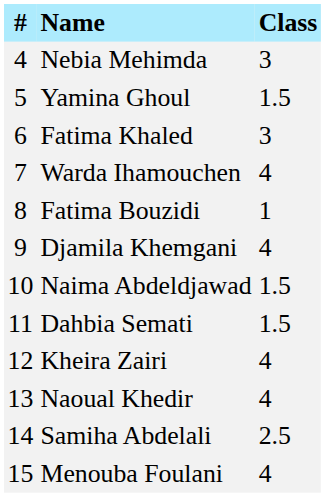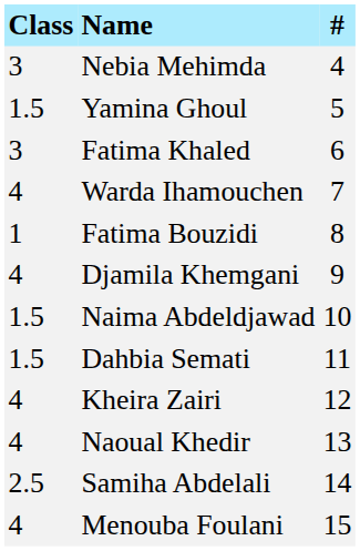 <table border=0 cellpadding=2 cellspacing=0  |- bgcolor=#F2F2F2 style="text-align:center; font-size:90%;">
 <tr bgcolor=#ADEBFD>
+<th align=left>Class</th>
+<th align=left>Name</th>
 <th>#</th>
-<th align=left>Name</th>
-<th align=left>Class</th>
 </tr>
 <tr>
+<td align=left>3</td>
+<td align=left>Nebia Mehimda</td>
 <td>4</td>
-<td align=left>Nebia Mehimda</td>
-<td align=left>3</td>
 </tr>
 <tr>
+<td align=left>1.5</td>
+<td align=left>Yamina Ghoul</td>
 <td>5</td>
-<td align=left>Yamina Ghoul</td>
-<td align=left>1.5</td>
 </tr>
 <tr>
+<td align=left>3</td>
+<td align=left>Fatima Khaled</td>
 <td>6</td>
-<td align=left>Fatima Khaled</td>
-<td align=left>3</td>
 </tr>
 <tr>
+<td align=left>4</td>
+<td align=left>Warda Ihamouchen</td>
 <td>7</td>
-<td align=left>Warda Ihamouchen</td>
-<td align=left>4</td>
 </tr>
 <tr>
+<td align=left>1</td>
+<td align=left>Fatima Bouzidi</td>
 <td>8</td>
-<td align=left>Fatima Bouzidi</td>
-<td align=left>1</td>
 </tr>
 <tr>
+<td align=left>4</td>
+<td align=left>Djamila Khemgani</td>
 <td>9</td>
-<td align=left>Djamila Khemgani</td>
-<td align=left>4</td>
 </tr>
 <tr>
+<td align=left>1.5</td>
+<td align=left>Naima Abdeldjawad</td>
 <td>10</td>
-<td align=left>Naima Abdeldjawad</td>
-<td align=left>1.5</td>
 </tr>
 <tr>
+<td align=left>1.5</td>
+<td align=left>Dahbia Semati</td>
 <td>11</td>
-<td align=left>Dahbia Semati</td>
-<td align=left>1.5</td>
 </tr>
 <tr>
+<td align=left>4</td>
+<td align=left>Kheira Zairi</td>
 <td>12</td>
-<td align=left>Kheira Zairi</td>
-<td align=left>4</td>
 </tr>
 <tr>
+<td align=left>4</td>
+<td align=left>Naoual Khedir</td>
 <td>13</td>
-<td align=left>Naoual Khedir</td>
-<td align=left>4</td>
 </tr>
 <tr>
+<td align=left>2.5</td>
+<td align=left>Samiha Abdelali</td>
 <td>14</td>
-<td align=left>Samiha Abdelali</td>
-<td align=left>2.5</td>
 </tr>
 <tr>
+<td align=left>4</td>
+<td align=left>Menouba Foulani</td>
 <td>15</td>
-<td align=left>Menouba Foulani</td>
-<td align=left>4</td>
 </tr>
 </table>
